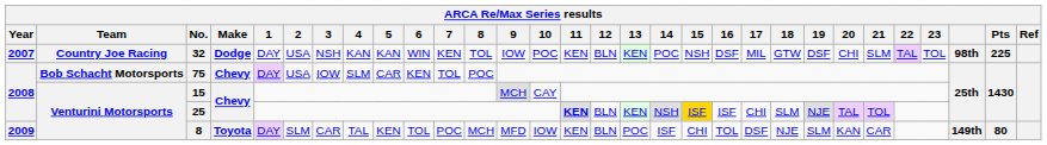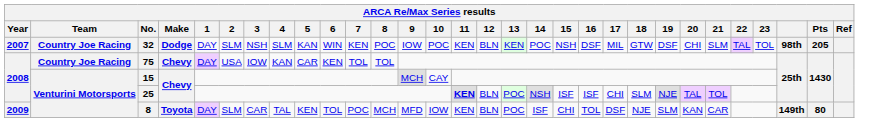 <table class="wikitable" style="text-align:center; font-size:75%">
 <tr>
 <th colspan=30><a href='#'>ARCA Re/Max Series</a> results</th>
 </tr>
 <tr>
 <th>Year</th>
 <th>Team</th>
 <th>No.</th>
 <th>Make</th>
 <th>1</th>
 <th>2</th>
 <th>3</th>
 <th>4</th>
 <th>5</th>
 <th>6</th>
 <th>7</th>
 <th>8</th>
 <th>9</th>
 <th>10</th>
 <th>11</th>
 <th>12</th>
 <th>13</th>
 <th>14</th>
 <th>15</th>
 <th>16</th>
 <th>17</th>
 <th>18</th>
 <th>19</th>
 <th>20</th>
 <th>21</th>
 <th>22</th>
 <th>23</th>
 <th></th>
 <th>Pts</th>
 <th>Ref</th>
 </tr>
 <tr>
 <th><a href='#'>2007</a></th>
 <th><a href='#'>Country Joe Racing</a></th>
 <th>32</th>
 <th><a href='#'>Dodge</a></th>
 <td><a href='#'>DAY</a></td>
-<td><a href='#'>USA</a></td>
+<td><a href='#'>SLM</a></td>
 <td><a href='#'>NSH</a></td>
-<td><a href='#'>KAN</a></td>
+<td><a href='#'>SLM</a></td>
 <td><a href='#'>KAN</a></td>
 <td><a href='#'>WIN</a></td>
 <td><a href='#'>KEN</a></td>
-<td><a href='#'>TOL</a></td>
+<td><a href='#'>POC</a></td>
 <td><a href='#'>IOW</a></td>
 <td><a href='#'>POC</a></td>
 <td><a href='#'>KEN</a></td>
 <td><a href='#'>BLN</a></td>
 <td style="background:#DFFFDF;"><a href='#'>KEN</a><br></td>
 <td><a href='#'>POC</a></td>
 <td><a href='#'>NSH</a></td>
 <td><a href='#'>DSF</a></td>
 <td><a href='#'>MIL</a></td>
 <td><a href='#'>GTW</a></td>
 <td><a href='#'>DSF</a></td>
 <td><a href='#'>CHI</a></td>
 <td><a href='#'>SLM</a></td>
 <td style="background:#EFCFFF;"><a href='#'>TAL</a><br></td>
 <td><a href='#'>TOL</a></td>
 <th>98th</th>
-<th>225</th>
+<th>205</th>
 <th></th>
 </tr>
 <tr>
 <th rowspan=3><a href='#'>2008</a></th>
-<th><a href='#'>Bob Schacht</a> Motorsports</th>
+<th><a href='#'>Country Joe Racing</a></th>
 <th>75</th>
 <th><a href='#'>Chevy</a></th>
 <td style="background:#EFCFFF;"><a href='#'>DAY</a><br></td>
 <td><a href='#'>USA</a></td>
 <td><a href='#'>IOW</a></td>
-<td><a href='#'>SLM</a></td>
+<td><a href='#'>KAN</a></td>
 <td><a href='#'>CAR</a></td>
 <td><a href='#'>KEN</a></td>
 <td><a href='#'>TOL</a></td>
-<td><a href='#'>POC</a></td>
+<td><a href='#'>TOL</a></td>
 <td colspan=15></td>
 <th rowspan=3>25th</th>
 <th rowspan=3>1430</th>
 <th rowspan=3></th>
 </tr>
 <tr>
 <th rowspan=3><a href='#'>Venturini Motorsports</a></th>
 <th>15</th>
 <th rowspan=2><a href='#'>Chevy</a></th>
 <td colspan=8></td>
 <td style="background:#DFDFDF;"><a href='#'>MCH</a><br></td>
 <td><a href='#'>CAY</a></td>
 <td colspan=13></td>
 </tr>
 <tr>
 <th>25</th>
 <td colspan=10></td>
 <td style="background:#DFDFDF;"><strong><a href='#'>KEN</a></strong><br></td>
 <td><a href='#'>BLN</a></td>
-<td style="background:#DFFFDF;"><a href='#'>KEN</a><br></td>
+<td style="background:#DFFFDF;"><a href='#'>POC</a><br></td>
 <td style="background:#DFDFDF;"><a href='#'>NSH</a><br></td>
-<td style="background: gold;"><a href='#'>ISF</a></td>
+<td><a href='#'>ISF</a></td>
 <td><a href='#'>ISF</a></td>
 <td><a href='#'>CHI</a></td>
 <td><a href='#'>SLM</a></td>
 <td style="background:#DFDFDF;"><a href='#'>NJE</a><br></td>
 <td style="background:#EFCFFF;"><a href='#'>TAL</a><br></td>
 <td style="background:#EFCFFF;"><a href='#'>TOL</a><br></td>
 <td colspan=2></td>
 </tr>
 <tr>
 <th><a href='#'>2009</a></th>
 <th>8</th>
 <th><a href='#'>Toyota</a></th>
 <td style="background:#EFCFFF;"><a href='#'>DAY</a><br></td>
 <td><a href='#'>SLM</a></td>
 <td><a href='#'>CAR</a></td>
 <td><a href='#'>TAL</a></td>
 <td><a href='#'>KEN</a></td>
 <td><a href='#'>TOL</a></td>
 <td><a href='#'>POC</a></td>
 <td><a href='#'>MCH</a></td>
 <td><a href='#'>MFD</a></td>
 <td><a href='#'>IOW</a></td>
 <td><a href='#'>KEN</a></td>
 <td><a href='#'>BLN</a></td>
 <td><a href='#'>POC</a></td>
 <td><a href='#'>ISF</a></td>
 <td><a href='#'>CHI</a></td>
 <td><a href='#'>TOL</a></td>
 <td><a href='#'>DSF</a></td>
 <td><a href='#'>NJE</a></td>
 <td><a href='#'>SLM</a></td>
 <td><a href='#'>KAN</a></td>
 <td><a href='#'>CAR</a></td>
 <td colspan=2></td>
 <th>149th</th>
 <th>80</th>
 <th></th>
 </tr>
 </table>
